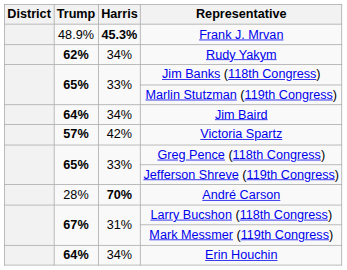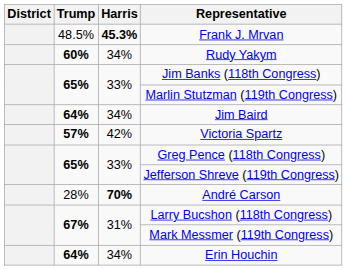 <table class=wikitable>
 <tr>
 <th>District</th>
 <th>Trump</th>
 <th>Harris</th>
 <th>Representative</th>
 </tr>
 <tr align=center>
 <th></th>
-<td>48.9%</td>
+<td>48.5%</td>
 <td><strong>45.3%</strong></td>
 <td><a href='#'>Frank J. Mrvan</a></td>
 </tr>
 <tr align=center>
 <th></th>
-<td><strong>62%</strong></td>
+<td><strong>60%</strong></td>
 <td>34%</td>
 <td><a href='#'>Rudy Yakym</a></td>
 </tr>
 <tr align=center>
 <th rowspan=2 ></th>
 <td rowspan=2><strong>65%</strong></td>
 <td rowspan=2>33%</td>
 <td><a href='#'>Jim Banks</a> (<a href='#'>118th Congress</a>)</td>
 </tr>
 <tr align=center>
 <td><a href='#'>Marlin Stutzman</a> (<a href='#'>119th Congress</a>)</td>
 </tr>
 <tr align=center>
 <th></th>
 <td><strong>64%</strong></td>
 <td>34%</td>
 <td><a href='#'>Jim Baird</a></td>
 </tr>
 <tr align=center>
 <th></th>
 <td><strong>57%</strong></td>
 <td>42%</td>
 <td><a href='#'>Victoria Spartz</a></td>
 </tr>
 <tr align=center>
 <th rowspan=2 ></th>
 <td rowspan=2><strong>65%</strong></td>
 <td rowspan=2>33%</td>
 <td><a href='#'>Greg Pence</a> (<a href='#'>118th Congress</a>)</td>
 </tr>
 <tr align=center>
 <td><a href='#'>Jefferson Shreve</a> (<a href='#'>119th Congress</a>)</td>
 </tr>
 <tr align=center>
 <th></th>
 <td>28%</td>
 <td><strong>70%</strong></td>
 <td><a href='#'>André Carson</a></td>
 </tr>
 <tr align=center>
 <th rowspan=2 ></th>
 <td rowspan=2><strong>67%</strong></td>
 <td rowspan=2>31%</td>
 <td><a href='#'>Larry Bucshon</a> (<a href='#'>118th Congress</a>)</td>
 </tr>
 <tr align=center>
 <td><a href='#'>Mark Messmer</a> (<a href='#'>119th Congress</a>)</td>
 </tr>
 <tr align=center>
 <th></th>
 <td><strong>64%</strong></td>
 <td>34%</td>
 <td><a href='#'>Erin Houchin</a></td>
 </tr>
 </table>
